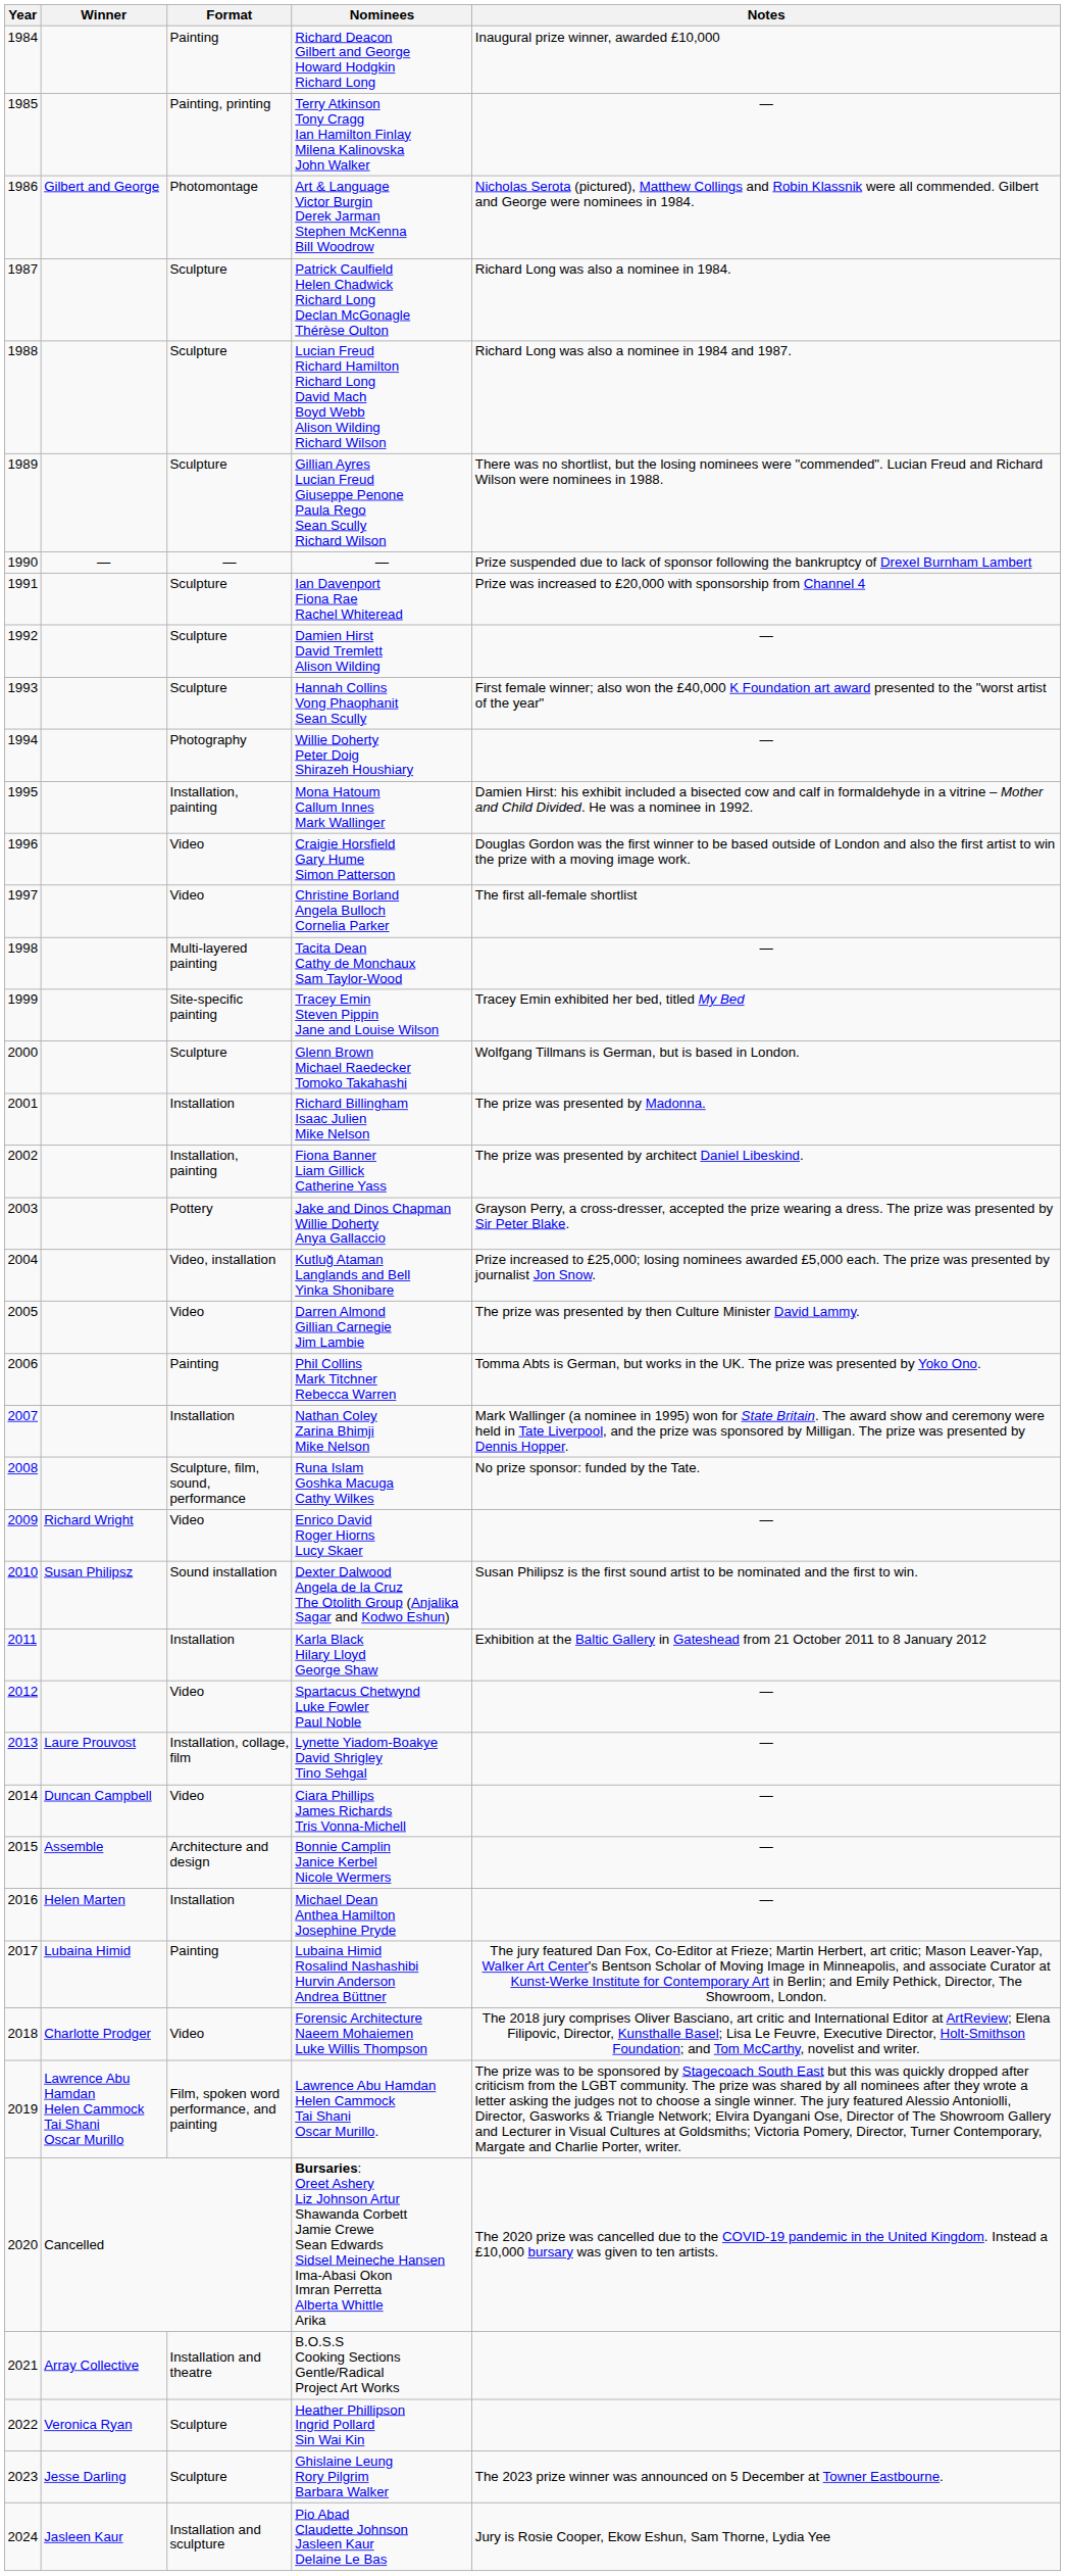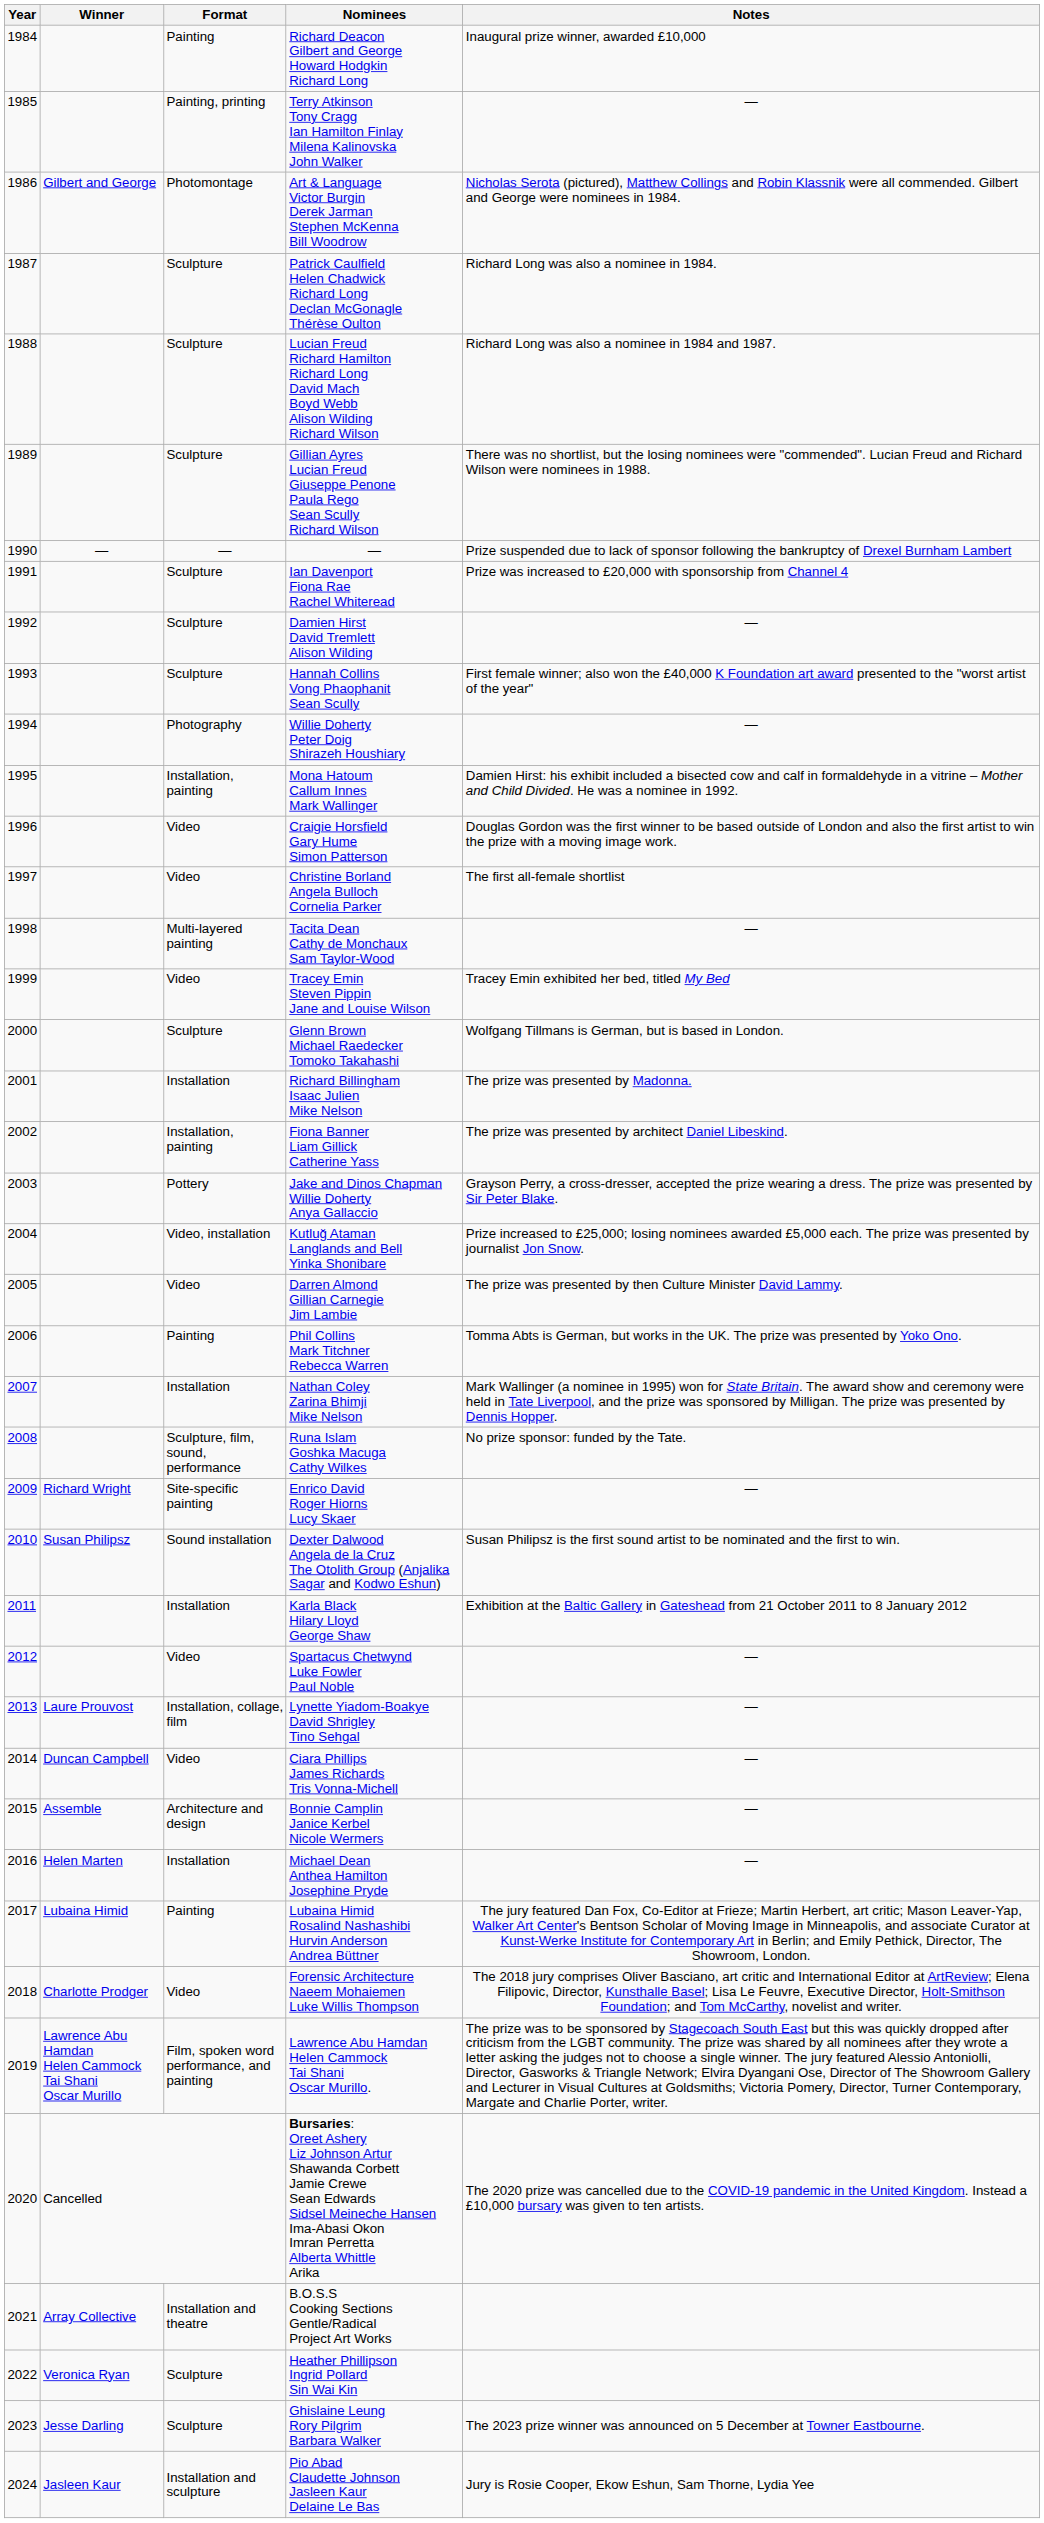 <table class="wikitable sortable">
 <tr>
 <th scope="col">Year</th>
 <th scope="col">Winner</th>
 <th scope="col">Format</th>
 <th class="unsortable" scope="col">Nominees</th>
 <th class="unsortable" scope="col">Notes</th>
 </tr>
 <tr valign="top" id="1984">
 <td>1984</td>
 <td></td>
 <td>Painting</td>
 <td><a href='#'>Richard Deacon</a><br><a href='#'>Gilbert and George</a><br><a href='#'>Howard Hodgkin</a><br><a href='#'>Richard Long</a></td>
 <td>Inaugural prize winner, awarded £10,000</td>
 </tr>
 <tr valign="top">
 <td>1985</td>
 <td></td>
 <td>Painting, printing</td>
 <td><a href='#'>Terry Atkinson</a><br><a href='#'>Tony Cragg</a><br><a href='#'>Ian Hamilton Finlay</a><br><a href='#'>Milena Kalinovska</a><br><a href='#'>John Walker</a></td>
 <td align=center>—</td>
 </tr>
 <tr valign="top">
 <td>1986</td>
 <td><a href='#'>Gilbert and George</a></td>
 <td>Photomontage</td>
 <td><a href='#'>Art & Language</a><br><a href='#'>Victor Burgin</a><br><a href='#'>Derek Jarman</a><br><a href='#'>Stephen McKenna</a><br><a href='#'>Bill Woodrow</a></td>
 <td> <a href='#'>Nicholas Serota</a> (pictured), <a href='#'>Matthew Collings</a> and <a href='#'>Robin Klassnik</a> were all commended.  Gilbert and George were nominees in 1984.</td>
 </tr>
 <tr valign="top">
 <td>1987</td>
 <td></td>
 <td>Sculpture</td>
 <td><a href='#'>Patrick Caulfield</a><br><a href='#'>Helen Chadwick</a><br><a href='#'>Richard Long</a><br><a href='#'>Declan McGonagle</a><br><a href='#'>Thérèse Oulton</a></td>
 <td>Richard Long was also a nominee in 1984.</td>
 </tr>
 <tr valign="top">
 <td>1988</td>
 <td></td>
 <td>Sculpture</td>
 <td><a href='#'>Lucian Freud</a><br><a href='#'>Richard Hamilton</a><br><a href='#'>Richard Long</a><br><a href='#'>David Mach</a><br><a href='#'>Boyd Webb</a><br><a href='#'>Alison Wilding</a><br><a href='#'>Richard Wilson</a></td>
 <td>Richard Long was also a nominee in 1984 and 1987.</td>
 </tr>
 <tr valign="top">
 <td>1989</td>
 <td></td>
 <td>Sculpture</td>
 <td><a href='#'>Gillian Ayres</a><br><a href='#'>Lucian Freud</a><br><a href='#'>Giuseppe Penone</a><br><a href='#'>Paula Rego</a><br><a href='#'>Sean Scully</a><br><a href='#'>Richard Wilson</a></td>
 <td>There was no shortlist, but the losing nominees were "commended". Lucian Freud and Richard Wilson were nominees in 1988.</td>
 </tr>
 <tr valign="top" id="1990">
 <td>1990</td>
 <td align=center>—</td>
 <td align=center>—</td>
 <td align=center>—</td>
 <td>Prize suspended due to lack of sponsor following the bankruptcy of <a href='#'>Drexel Burnham Lambert</a></td>
 </tr>
 <tr valign="top">
 <td>1991</td>
 <td></td>
 <td>Sculpture</td>
 <td><a href='#'>Ian Davenport</a><br><a href='#'>Fiona Rae</a><br><a href='#'>Rachel Whiteread</a></td>
 <td>Prize was increased to £20,000 with sponsorship from <a href='#'>Channel 4</a></td>
 </tr>
 <tr valign="top">
 <td>1992</td>
 <td></td>
 <td>Sculpture</td>
 <td><a href='#'>Damien Hirst</a><br><a href='#'>David Tremlett</a><br><a href='#'>Alison Wilding</a></td>
 <td align=center>—</td>
 </tr>
 <tr valign="top">
 <td>1993</td>
 <td></td>
 <td>Sculpture</td>
 <td><a href='#'>Hannah Collins</a><br><a href='#'>Vong Phaophanit</a><br><a href='#'>Sean Scully</a></td>
 <td>First female winner; also won the £40,000 <a href='#'>K Foundation art award</a> presented to the "worst artist of the year"</td>
 </tr>
 <tr valign="top">
 <td>1994</td>
 <td></td>
 <td>Photography</td>
 <td><a href='#'>Willie Doherty</a><br><a href='#'>Peter Doig</a><br><a href='#'>Shirazeh Houshiary</a></td>
 <td align=center>—</td>
 </tr>
 <tr valign="top" id="1995">
 <td>1995</td>
 <td></td>
 <td>Installation, painting</td>
 <td><a href='#'>Mona Hatoum</a><br><a href='#'>Callum Innes</a><br><a href='#'>Mark Wallinger</a></td>
 <td>Damien Hirst: his exhibit included a bisected cow and calf in formaldehyde in a vitrine – <em>Mother and Child Divided</em>. He was a nominee in 1992.</td>
 </tr>
 <tr valign="top">
 <td>1996</td>
 <td></td>
 <td>Video</td>
 <td><a href='#'>Craigie Horsfield</a><br><a href='#'>Gary Hume</a><br><a href='#'>Simon Patterson</a></td>
 <td align=left>Douglas Gordon was the first winner to be based outside of London and also the first artist to win the prize with a moving image work.</td>
 </tr>
 <tr valign="top">
 <td>1997</td>
 <td></td>
 <td>Video</td>
 <td><a href='#'>Christine Borland</a><br><a href='#'>Angela Bulloch</a><br><a href='#'>Cornelia Parker</a></td>
 <td>The first all-female shortlist</td>
 </tr>
 <tr valign="top">
 <td>1998</td>
 <td></td>
 <td>Multi-layered painting</td>
 <td><a href='#'>Tacita Dean</a><br><a href='#'>Cathy de Monchaux</a><br><a href='#'>Sam Taylor-Wood</a></td>
 <td align=center>—</td>
 </tr>
 <tr valign="top">
 <td>1999</td>
 <td></td>
-<td>Site-specific painting</td>
+<td>Video</td>
 <td><a href='#'>Tracey Emin</a><br><a href='#'>Steven Pippin</a><br><a href='#'>Jane and Louise Wilson</a></td>
 <td>Tracey Emin exhibited her bed, titled <em><a href='#'>My Bed</a></em></td>
 </tr>
 <tr valign="top" id="2000">
 <td>2000</td>
 <td></td>
 <td>Sculpture</td>
 <td><a href='#'>Glenn Brown</a><br><a href='#'>Michael Raedecker</a><br><a href='#'>Tomoko Takahashi</a></td>
 <td>Wolfgang Tillmans is German, but is based in London.</td>
 </tr>
 <tr valign="top">
 <td>2001</td>
 <td></td>
 <td>Installation</td>
 <td><a href='#'>Richard Billingham</a><br><a href='#'>Isaac Julien</a><br><a href='#'>Mike Nelson</a></td>
 <td>The prize was presented by <a href='#'>Madonna.</a></td>
 </tr>
 <tr valign="top">
 <td>2002</td>
 <td></td>
 <td>Installation, painting</td>
 <td><a href='#'>Fiona Banner</a><br><a href='#'>Liam Gillick</a><br><a href='#'>Catherine Yass</a></td>
 <td align=left>The prize was presented by architect <a href='#'>Daniel Libeskind</a>.</td>
 </tr>
 <tr valign="top">
 <td>2003</td>
 <td></td>
 <td>Pottery</td>
 <td><a href='#'>Jake and Dinos Chapman</a><br><a href='#'>Willie Doherty</a><br><a href='#'>Anya Gallaccio</a></td>
 <td>Grayson Perry, a cross-dresser, accepted the prize wearing a dress. The prize was presented by <a href='#'>Sir Peter Blake</a>.</td>
 </tr>
 <tr valign="top">
 <td>2004</td>
 <td></td>
 <td>Video, installation</td>
 <td><a href='#'>Kutluğ Ataman</a><br><a href='#'>Langlands and Bell</a><br><a href='#'>Yinka Shonibare</a></td>
 <td>Prize increased to £25,000; losing nominees awarded £5,000 each. The prize was presented by journalist <a href='#'>Jon Snow</a>.</td>
 </tr>
 <tr valign="top"  id="2005">
 <td>2005</td>
 <td></td>
 <td>Video</td>
 <td><a href='#'>Darren Almond</a><br><a href='#'>Gillian Carnegie</a><br><a href='#'>Jim Lambie</a></td>
 <td align=left>The prize was presented by then Culture Minister <a href='#'>David Lammy</a>.</td>
 </tr>
 <tr valign="top">
 <td>2006</td>
 <td></td>
 <td>Painting</td>
 <td><a href='#'>Phil Collins</a><br><a href='#'>Mark Titchner</a><br><a href='#'>Rebecca Warren</a></td>
 <td>Tomma Abts is German, but works in the UK.  The prize was presented by <a href='#'>Yoko Ono</a>.</td>
 </tr>
 <tr valign="top">
 <td><a href='#'>2007</a></td>
 <td></td>
 <td>Installation</td>
 <td><a href='#'>Nathan Coley</a><br><a href='#'>Zarina Bhimji</a><br><a href='#'>Mike Nelson</a></td>
 <td>Mark Wallinger (a nominee in 1995) won for <em><a href='#'>State Britain</a></em>.  The award show and ceremony were held in <a href='#'>Tate Liverpool</a>, and the prize was sponsored by Milligan. The prize was presented by <a href='#'>Dennis Hopper</a>.</td>
 </tr>
 <tr valign="top">
 <td><a href='#'>2008</a></td>
 <td></td>
 <td>Sculpture, film, sound, performance</td>
 <td><a href='#'>Runa Islam</a><br><a href='#'>Goshka Macuga</a><br><a href='#'>Cathy Wilkes</a></td>
 <td>No prize sponsor: funded by the Tate.</td>
 </tr>
 <tr valign="top">
 <td><a href='#'>2009</a></td>
 <td><a href='#'>Richard Wright</a></td>
-<td>Video</td>
+<td>Site-specific painting</td>
 <td><a href='#'>Enrico David</a><br><a href='#'>Roger Hiorns</a><br><a href='#'>Lucy Skaer</a></td>
 <td align=center>—</td>
 </tr>
 <tr valign="top" id="2010">
 <td><a href='#'>2010</a></td>
 <td><a href='#'>Susan Philipsz</a></td>
 <td>Sound installation</td>
 <td><a href='#'>Dexter Dalwood</a><br><a href='#'>Angela de la Cruz</a><br><a href='#'>The Otolith Group</a> (<a href='#'>Anjalika Sagar</a> and <a href='#'>Kodwo Eshun</a>)</td>
 <td>Susan Philipsz is the first sound artist to be nominated and the first to win.</td>
 </tr>
 <tr valign="top">
 <td><a href='#'>2011</a></td>
 <td></td>
 <td>Installation</td>
 <td><a href='#'>Karla Black</a><br><a href='#'>Hilary Lloyd</a><br><a href='#'>George Shaw</a></td>
 <td>Exhibition at the <a href='#'>Baltic Gallery</a> in <a href='#'>Gateshead</a> from 21 October 2011 to 8 January 2012</td>
 </tr>
 <tr valign="top">
 <td><a href='#'>2012</a></td>
 <td></td>
 <td>Video</td>
 <td><a href='#'>Spartacus Chetwynd</a><br><a href='#'>Luke Fowler</a><br><a href='#'>Paul Noble</a></td>
 <td align=center>—</td>
 </tr>
 <tr valign="top">
 <td><a href='#'>2013</a></td>
 <td><a href='#'>Laure Prouvost</a></td>
 <td>Installation, collage, film</td>
 <td><a href='#'>Lynette Yiadom-Boakye</a> <br> <a href='#'>David Shrigley</a> <br> <a href='#'>Tino Sehgal</a></td>
 <td align=center>—</td>
 </tr>
 <tr valign="top">
 <td>2014</td>
 <td><a href='#'>Duncan Campbell</a></td>
 <td>Video</td>
 <td><a href='#'>Ciara Phillips</a> <br> <a href='#'>James Richards</a> <br> <a href='#'>Tris Vonna-Michell</a></td>
 <td align=center>—</td>
 </tr>
 <tr valign="top" id="2015">
 <td>2015</td>
 <td><a href='#'>Assemble</a></td>
 <td>Architecture and design</td>
 <td><a href='#'>Bonnie Camplin</a> <br> <a href='#'>Janice Kerbel</a> <br> <a href='#'>Nicole Wermers</a></td>
 <td align=center>—</td>
 </tr>
 <tr valign="top">
 <td>2016</td>
 <td><a href='#'>Helen Marten</a></td>
 <td>Installation</td>
 <td><a href='#'>Michael Dean</a> <br> <a href='#'>Anthea Hamilton</a>  <br> <a href='#'>Josephine Pryde</a></td>
 <td align=center>—</td>
 </tr>
 <tr valign="top">
 <td>2017</td>
 <td><a href='#'>Lubaina Himid</a></td>
 <td>Painting</td>
 <td><a href='#'>Lubaina Himid</a> <br> <a href='#'>Rosalind Nashashibi</a>  <br> <a href='#'>Hurvin Anderson</a> <br> <a href='#'>Andrea Büttner</a></td>
 <td align=center>The jury featured Dan Fox, Co-Editor at Frieze; Martin Herbert, art critic; Mason Leaver-Yap, <a href='#'>Walker Art Center</a>'s Bentson Scholar of Moving Image in Minneapolis, and associate Curator at <a href='#'>Kunst-Werke Institute for Contemporary Art</a> in Berlin; and Emily Pethick, Director, The Showroom, London.</td>
 </tr>
 <tr>
 <td>2018</td>
 <td><a href='#'>Charlotte Prodger</a></td>
 <td>Video</td>
 <td><a href='#'>Forensic Architecture</a> <br> <a href='#'>Naeem Mohaiemen</a> <br> <a href='#'>Luke Willis Thompson</a></td>
 <td align=center>The 2018 jury comprises Oliver Basciano, art critic and International Editor at <a href='#'>ArtReview</a>; Elena Filipovic, Director, <a href='#'>Kunsthalle Basel</a>; Lisa Le Feuvre, Executive Director, <a href='#'>Holt-Smithson Foundation</a>; and <a href='#'>Tom McCarthy</a>, novelist and writer.</td>
 </tr>
 <tr>
 <td>2019</td>
 <td><a href='#'>Lawrence Abu Hamdan</a> <br> <a href='#'>Helen Cammock</a> <br> <a href='#'>Tai Shani</a> <br> <a href='#'>Oscar Murillo</a></td>
 <td>Film, spoken word performance, and painting</td>
 <td><a href='#'>Lawrence Abu Hamdan</a> <br> <a href='#'>Helen Cammock</a> <br> <a href='#'>Tai Shani</a> <br> <a href='#'>Oscar Murillo</a>.</td>
 <td>The prize was to be sponsored by <a href='#'>Stagecoach South East</a> but this was quickly dropped after criticism from the LGBT community. The prize was shared by all nominees after they wrote a letter asking the judges not to choose a single winner. The jury featured Alessio Antoniolli, Director, Gasworks & Triangle Network; Elvira Dyangani Ose, Director of The Showroom Gallery and Lecturer in Visual Cultures at Goldsmiths; Victoria Pomery, Director, Turner Contemporary, Margate and Charlie Porter, writer.</td>
 </tr>
 <tr id="2020">
 <td>2020</td>
 <td colspan="2">Cancelled</td>
 <td><strong>Bursaries</strong>:<br><a href='#'>Oreet Ashery</a><br><a href='#'>Liz Johnson Artur</a><br>Shawanda Corbett<br> Jamie Crewe<br>Sean Edwards<br><a href='#'>Sidsel Meineche Hansen</a><br>Ima-Abasi Okon<br>Imran Perretta<br><a href='#'>Alberta Whittle</a><br>Arika</td>
 <td>The 2020 prize was cancelled due to the <a href='#'>COVID-19 pandemic in the United Kingdom</a>. Instead a £10,000 <a href='#'>bursary</a> was given to ten artists.</td>
 </tr>
 <tr>
 <td>2021</td>
 <td><a href='#'>Array Collective</a></td>
 <td>Installation and theatre</td>
 <td>B.O.S.S<br>Cooking Sections<br>Gentle/Radical<br>Project Art Works</td>
 <td></td>
 </tr>
 <tr>
 <td>2022</td>
 <td><a href='#'>Veronica Ryan</a></td>
 <td>Sculpture</td>
 <td><a href='#'>Heather Phillipson</a><br><a href='#'>Ingrid Pollard</a><br><a href='#'>Sin Wai Kin</a></td>
 <td></td>
 </tr>
 <tr>
 <td>2023</td>
 <td><a href='#'>Jesse Darling</a></td>
 <td>Sculpture</td>
 <td><a href='#'>Ghislaine Leung</a><br><a href='#'>Rory Pilgrim</a><br><a href='#'>Barbara Walker</a></td>
 <td>The 2023 prize winner was announced on 5 December at <a href='#'>Towner Eastbourne</a>.</td>
 </tr>
 <tr>
 <td>2024</td>
 <td><a href='#'>Jasleen Kaur</a></td>
 <td>Installation and sculpture</td>
 <td><a href='#'>Pio Abad</a><br><a href='#'>Claudette Johnson</a><br><a href='#'>Jasleen Kaur</a><br><a href='#'>Delaine Le Bas</a><br></td>
 <td>Jury is Rosie Cooper, Ekow Eshun, Sam Thorne, Lydia Yee</td>
 </tr>
 </table>
